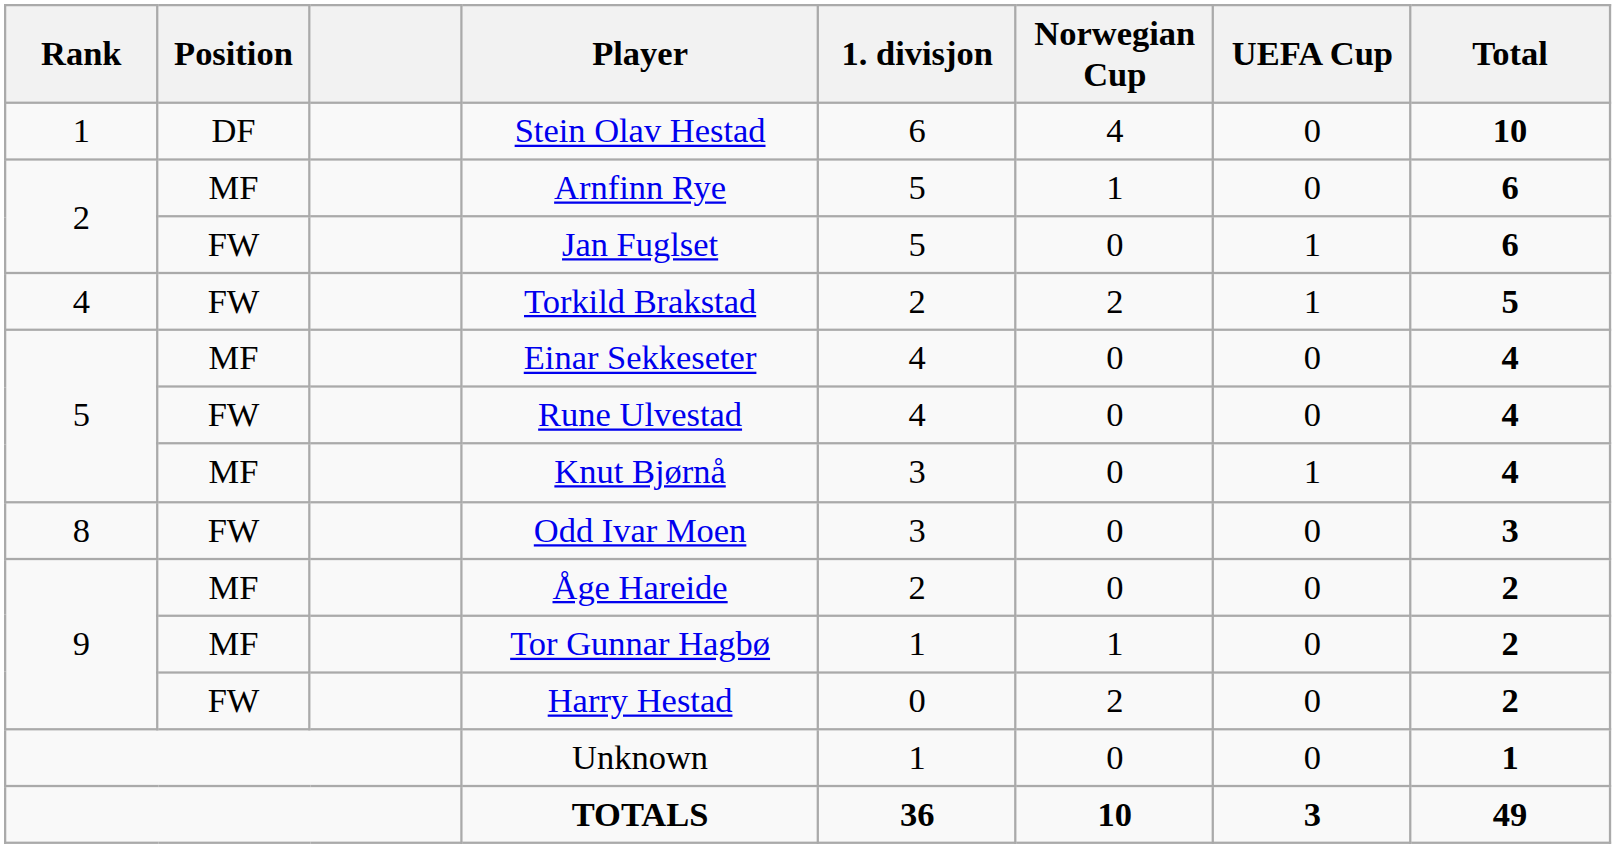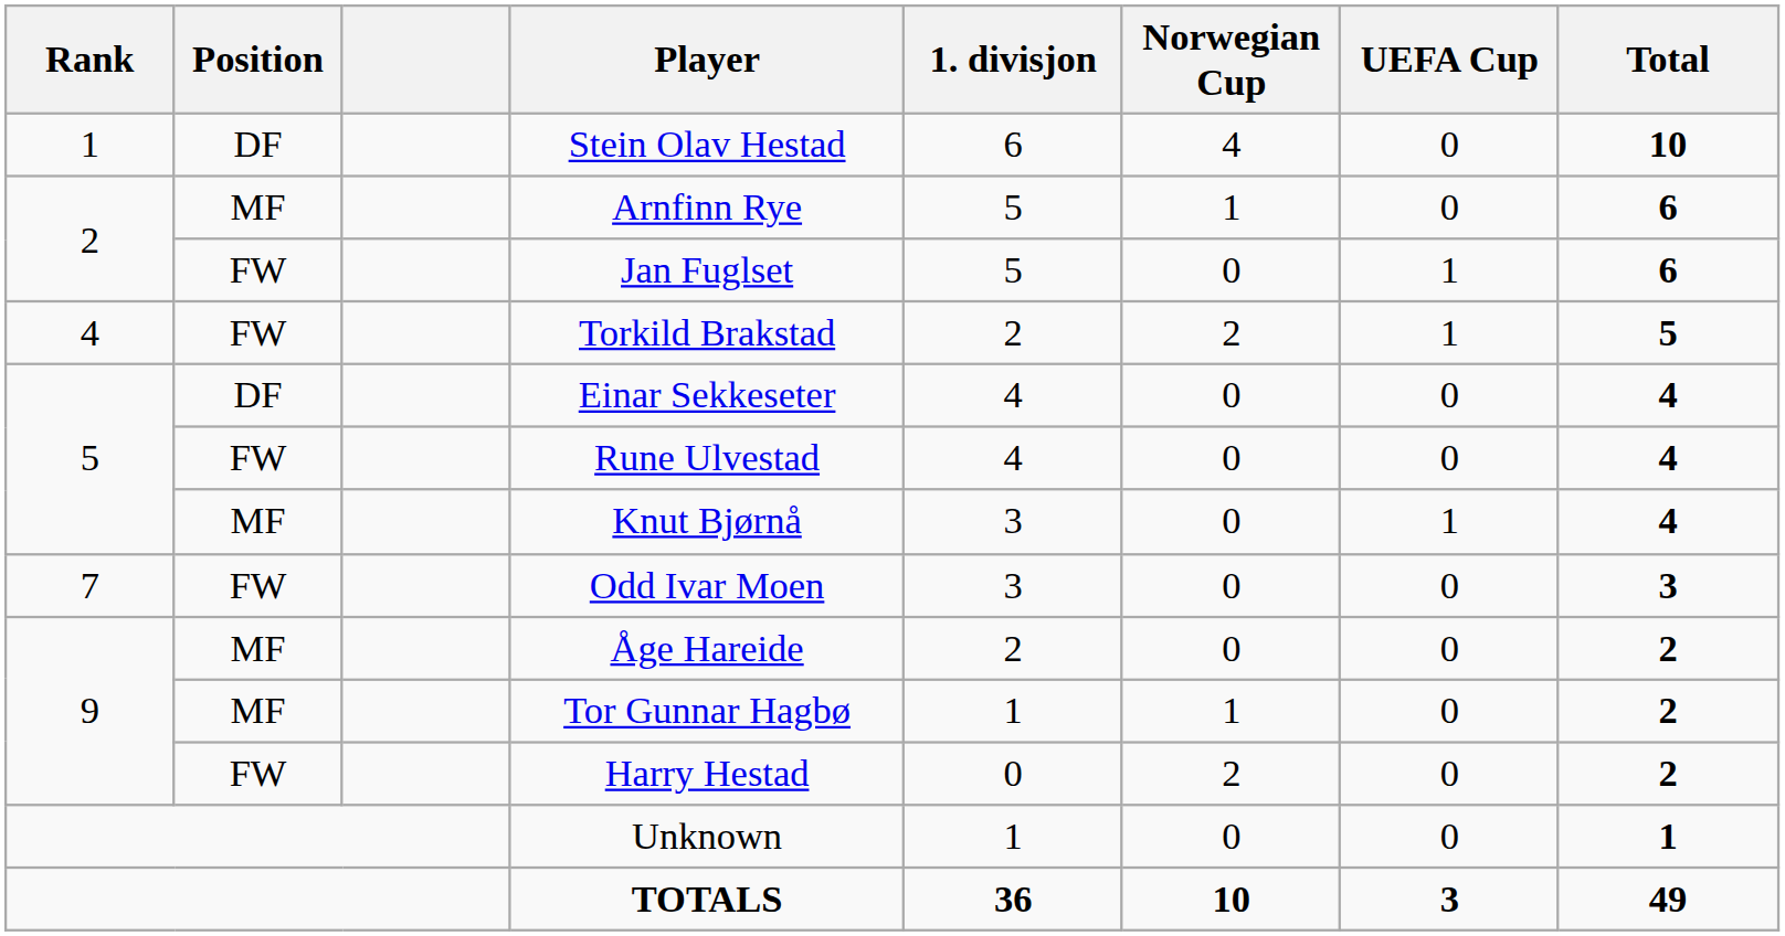 <table class="wikitable" style="font-size: 95%; text-align: center;">
 <tr>
 <th width=60>Rank</th>
 <th width=60>Position</th>
 <th width=60></th>
 <th width=150>Player</th>
 <th width=80>1. divisjon</th>
 <th width=80>Norwegian Cup</th>
 <th width=80>UEFA Cup</th>
 <th width=80><strong>Total</strong></th>
 </tr>
 <tr>
 <td>1</td>
 <td>DF</td>
 <td></td>
 <td><a href='#'>Stein Olav Hestad</a></td>
 <td>6</td>
 <td>4</td>
 <td>0</td>
 <td><strong>10</strong></td>
 </tr>
 <tr>
 <td rowspan="2">2</td>
 <td>MF</td>
 <td></td>
 <td><a href='#'>Arnfinn Rye</a></td>
 <td>5</td>
 <td>1</td>
 <td>0</td>
 <td><strong>6</strong></td>
 </tr>
 <tr>
 <td>FW</td>
 <td></td>
 <td><a href='#'>Jan Fuglset</a></td>
 <td>5</td>
 <td>0</td>
 <td>1</td>
 <td><strong>6</strong></td>
 </tr>
 <tr>
 <td>4</td>
 <td>FW</td>
 <td></td>
 <td><a href='#'>Torkild Brakstad</a></td>
 <td>2</td>
 <td>2</td>
 <td>1</td>
 <td><strong>5</strong></td>
 </tr>
 <tr>
 <td rowspan="3">5</td>
-<td>MF</td>
+<td>DF</td>
 <td></td>
 <td><a href='#'>Einar Sekkeseter</a></td>
 <td>4</td>
 <td>0</td>
 <td>0</td>
 <td><strong>4</strong></td>
 </tr>
 <tr>
 <td>FW</td>
 <td></td>
 <td><a href='#'>Rune Ulvestad</a></td>
 <td>4</td>
 <td>0</td>
 <td>0</td>
 <td><strong>4</strong></td>
 </tr>
 <tr>
 <td>MF</td>
 <td></td>
 <td><a href='#'>Knut Bjørnå</a></td>
 <td>3</td>
 <td>0</td>
 <td>1</td>
 <td><strong>4</strong></td>
 </tr>
 <tr>
-<td>8</td>
+<td>7</td>
 <td>FW</td>
 <td></td>
 <td><a href='#'>Odd Ivar Moen</a></td>
 <td>3</td>
 <td>0</td>
 <td>0</td>
 <td><strong>3</strong></td>
 </tr>
 <tr>
 <td rowspan="3">9</td>
 <td>MF</td>
 <td></td>
 <td><a href='#'>Åge Hareide</a></td>
 <td>2</td>
 <td>0</td>
 <td>0</td>
 <td><strong>2</strong></td>
 </tr>
 <tr>
 <td>MF</td>
 <td></td>
 <td><a href='#'>Tor Gunnar Hagbø</a></td>
 <td>1</td>
 <td>1</td>
 <td>0</td>
 <td><strong>2</strong></td>
 </tr>
 <tr>
 <td>FW</td>
 <td></td>
 <td><a href='#'>Harry Hestad</a></td>
 <td>0</td>
 <td>2</td>
 <td>0</td>
 <td><strong>2</strong></td>
 </tr>
 <tr>
 <td colspan="3"></td>
 <td>Unknown</td>
 <td>1</td>
 <td>0</td>
 <td>0</td>
 <td><strong>1</strong></td>
 </tr>
 <tr>
 <td colspan="3"></td>
 <td><strong>TOTALS</strong></td>
 <td><strong>36</strong></td>
 <td><strong>10</strong></td>
 <td><strong>3</strong></td>
 <td><strong>49</strong></td>
 </tr>
 </table>
